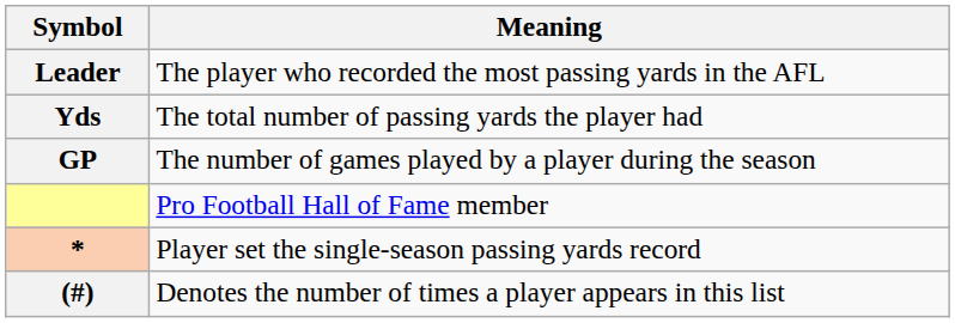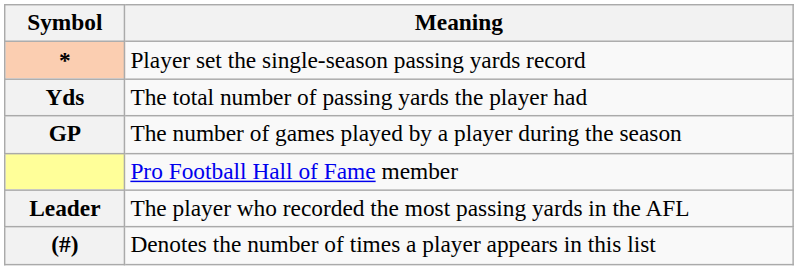 <table class="wikitable plainrowheaders" border="1">
 <tr>
 <th scope="col" style="width:75px">Symbol</th>
 <th scope="col" style="width:450px">Meaning</th>
 </tr>
 <tr>
-<th scope="row" style="text-align:center;"><strong>Leader</strong></th>
-<td>The player who recorded the most passing yards in the AFL</td>
+<th scope="row" style="text-align:center; background:#fbceb1;">*</th>
+<td>Player set the single-season passing yards record</td>
 </tr>
 <tr>
 <th scope="row" style="text-align:center;"><strong>Yds</strong></th>
 <td>The total number of passing yards the player had</td>
 </tr>
 <tr>
 <th scope="row" style="text-align:center;"><strong>GP</strong></th>
 <td>The number of games played by a player during the season</td>
 </tr>
 <tr>
 <th scope="row" style="text-align:center; background:#FFFF99;"></th>
 <td><a href='#'>Pro Football Hall of Fame</a> member</td>
 </tr>
 <tr>
-<th scope="row" style="text-align:center; background:#fbceb1;">*</th>
-<td>Player set the single-season passing yards record</td>
+<th scope="row" style="text-align:center;"><strong>Leader</strong></th>
+<td>The player who recorded the most passing yards in the AFL</td>
 </tr>
 <tr>
 <th scope="row" style="text-align:center;">(#)</th>
 <td>Denotes the number of times a player appears in this list</td>
 </tr>
 </table>
